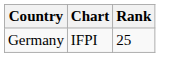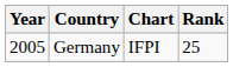 <table class="wikitable">
 <tr>
+<th>Year</th>
 <th>Country</th>
 <th>Chart</th>
 <th>Rank</th>
 </tr>
 <tr>
+<td>2005</td>
 <td>Germany</td>
 <td>IFPI</td>
 <td>25</td>
 </tr>
 </table>
